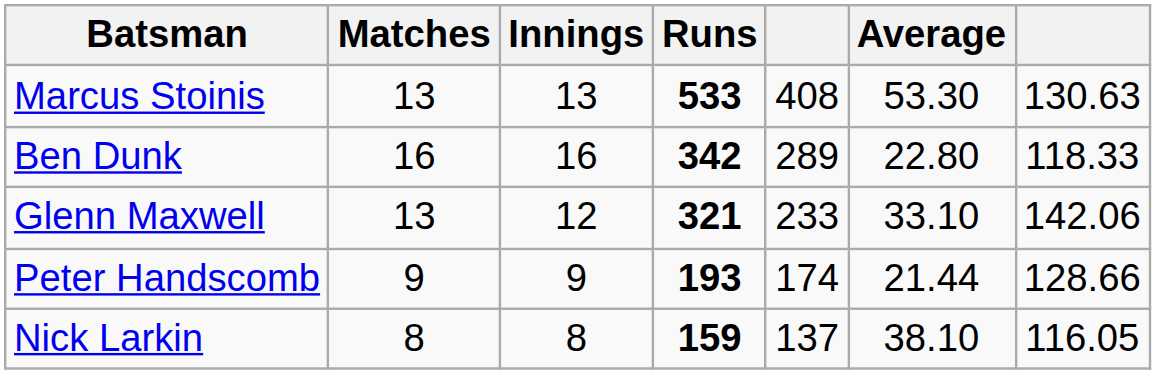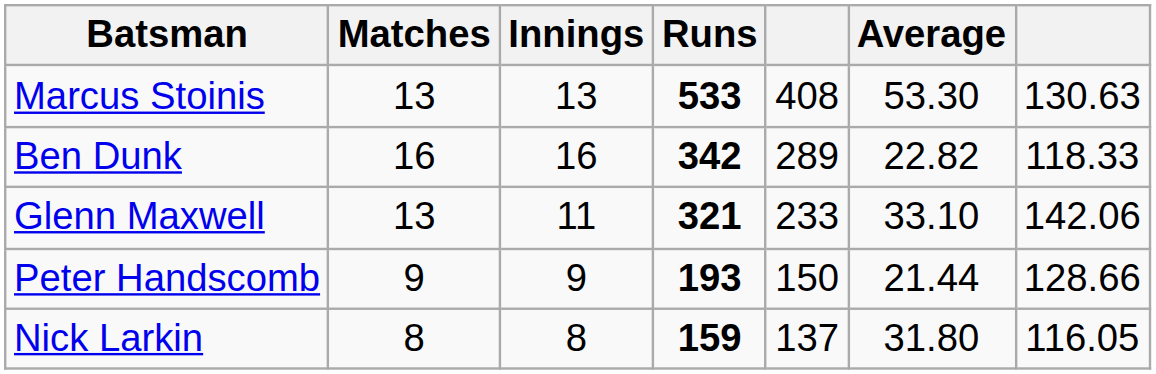 <table class="wikitable sortable" style="text-align:center">
 <tr>
 <th>Batsman</th>
 <th>Matches</th>
 <th>Innings</th>
 <th>Runs</th>
 <th></th>
 <th>Average</th>
 <th></th>
 </tr>
 <tr |>
 <td style="text-align:left"> <a href='#'>Marcus Stoinis</a></td>
 <td>13</td>
 <td>13</td>
 <td><strong>533</strong></td>
 <td>408</td>
 <td>53.30</td>
 <td>130.63</td>
 </tr>
 <tr>
 <td style="text-align:left"> <a href='#'>Ben Dunk</a></td>
 <td>16</td>
 <td>16</td>
 <td><strong>342</strong></td>
 <td>289</td>
-<td>22.80</td>
+<td>22.82</td>
 <td>118.33</td>
 </tr>
 <tr>
 <td style="text-align:left"> <a href='#'>Glenn Maxwell</a></td>
 <td>13</td>
-<td>12</td>
+<td>11</td>
 <td><strong>321</strong></td>
 <td>233</td>
 <td>33.10</td>
 <td>142.06</td>
 </tr>
 <tr>
 <td style="text-align:left"> <a href='#'>Peter Handscomb</a></td>
 <td>9</td>
 <td>9</td>
 <td><strong>193</strong></td>
-<td>174</td>
+<td>150</td>
 <td>21.44</td>
 <td>128.66</td>
 </tr>
 <tr>
 <td style="text-align:left"> <a href='#'>Nick Larkin</a></td>
 <td>8</td>
 <td>8</td>
 <td><strong>159</strong></td>
 <td>137</td>
-<td>38.10</td>
+<td>31.80</td>
 <td>116.05</td>
 </tr>
 </table>
